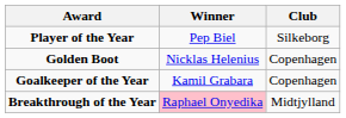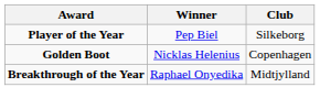 <table class="wikitable" style="text-align:center">
 <tr>
 <th><strong>Award</strong></th>
 <th>Winner</th>
 <th>Club</th>
 </tr>
 <tr>
 <td><strong>Player of the Year</strong></td>
 <td> <a href='#'>Pep Biel</a></td>
 <td>Silkeborg</td>
 </tr>
 <tr>
 <td><strong>Golden Boot</strong></td>
 <td> <a href='#'>Nicklas Helenius</a></td>
 <td>Copenhagen</td>
 </tr>
 <tr>
-<td><strong>Goalkeeper of the Year</strong></td>
-<td> <a href='#'>Kamil Grabara</a></td>
-<td>Copenhagen</td>
-</tr>
-<tr>
 <td><strong>Breakthrough of the Year</strong></td>
-<td style="background: pink;"> <a href='#'>Raphael Onyedika</a></td>
+<td> <a href='#'>Raphael Onyedika</a></td>
 <td>Midtjylland</td>
 </tr>
 </table>
